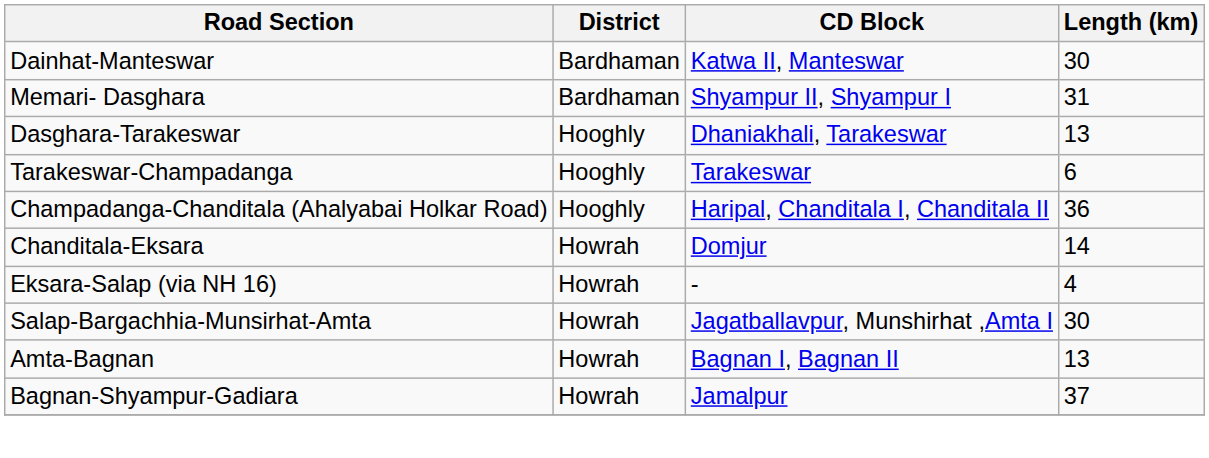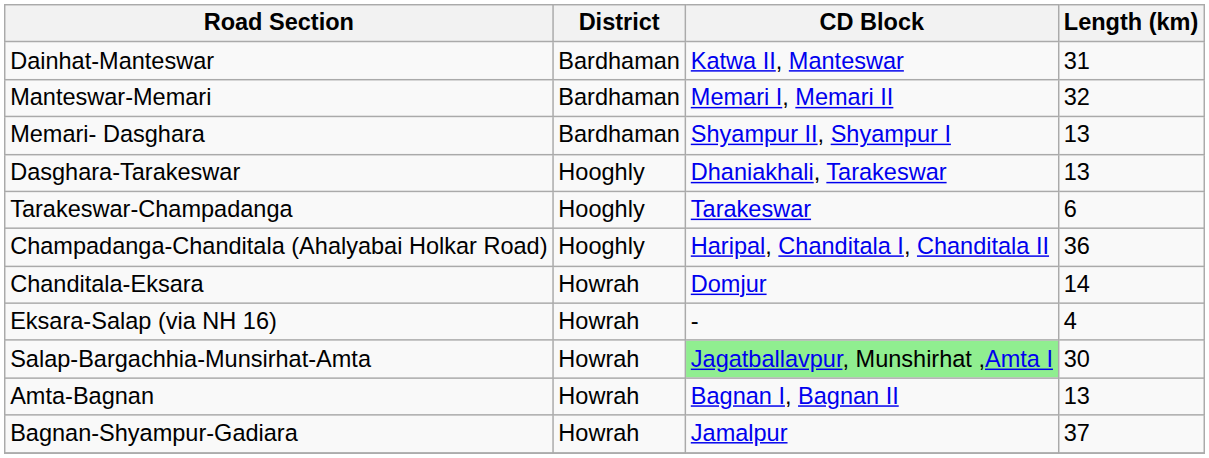 <table class="wikitable sortable">
 <tr>
 <th>Road Section</th>
 <th>District</th>
 <th>CD Block</th>
 <th>Length (km)</th>
 </tr>
 <tr>
 <td>Dainhat-Manteswar</td>
 <td>Bardhaman</td>
 <td><a href='#'>Katwa II</a>, <a href='#'>Manteswar</a></td>
-<td>30</td>
+<td>31</td>
+</tr>
+<tr>
+<td>Manteswar-Memari</td>
+<td>Bardhaman</td>
+<td><a href='#'>Memari I</a>, <a href='#'>Memari II</a></td>
+<td>32</td>
 </tr>
 <tr>
 <td>Memari- Dasghara</td>
 <td>Bardhaman</td>
 <td><a href='#'>Shyampur II</a>, <a href='#'>Shyampur I</a></td>
-<td>31</td>
+<td>13</td>
 </tr>
 <tr>
 <td>Dasghara-Tarakeswar</td>
 <td>Hooghly</td>
 <td><a href='#'>Dhaniakhali</a>, <a href='#'>Tarakeswar</a></td>
 <td>13</td>
 </tr>
 <tr>
 <td>Tarakeswar-Champadanga</td>
 <td>Hooghly</td>
 <td><a href='#'>Tarakeswar</a></td>
 <td>6</td>
 </tr>
 <tr>
 <td>Champadanga-Chanditala (Ahalyabai Holkar Road)</td>
 <td>Hooghly</td>
 <td><a href='#'>Haripal</a>, <a href='#'>Chanditala I</a>, <a href='#'>Chanditala II</a></td>
 <td>36</td>
 </tr>
 <tr>
 <td>Chanditala-Eksara</td>
 <td>Howrah</td>
 <td><a href='#'>Domjur</a></td>
 <td>14</td>
 </tr>
 <tr>
 <td>Eksara-Salap (via NH 16)</td>
 <td>Howrah</td>
 <td>-</td>
 <td>4</td>
 </tr>
 <tr>
 <td>Salap-Bargachhia-Munsirhat-Amta</td>
 <td>Howrah</td>
-<td><a href='#'>Jagatballavpur</a>, Munshirhat ,<a href='#'>Amta I</a></td>
+<td style="background: lightgreen;"><a href='#'>Jagatballavpur</a>, Munshirhat ,<a href='#'>Amta I</a></td>
 <td>30</td>
 </tr>
 <tr>
 <td>Amta-Bagnan</td>
 <td>Howrah</td>
 <td><a href='#'>Bagnan I</a>, <a href='#'>Bagnan II</a></td>
 <td>13</td>
 </tr>
 <tr>
 <td>Bagnan-Shyampur-Gadiara</td>
 <td>Howrah</td>
 <td><a href='#'>Jamalpur</a></td>
 <td>37</td>
 </tr>
 <tr>
 </tr>
 </table>
